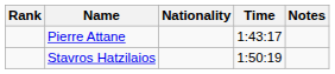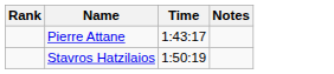 <table class="wikitable sortable" style="text-align:center">
 <tr>
 <th>Rank</th>
 <th>Name</th>
-<th>Nationality</th>
 <th>Time</th>
 <th>Notes</th>
 </tr>
 <tr>
 <td></td>
 <td align=left><a href='#'>Pierre Attane</a></td>
-<td align=left></td>
 <td>1:43:17</td>
 <td></td>
 </tr>
 <tr>
 <td></td>
 <td align=left><a href='#'>Stavros Hatzilaios</a></td>
-<td align=left></td>
 <td>1:50:19</td>
 <td></td>
 </tr>
 </table>
